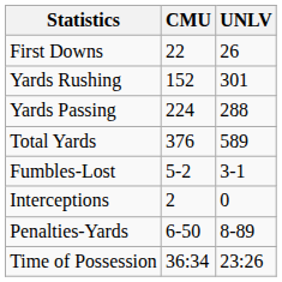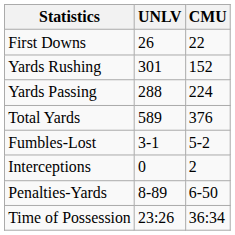 <table class="wikitable">
 <tr>
 <th>Statistics</th>
+<th>UNLV</th>
 <th>CMU</th>
-<th>UNLV</th>
 </tr>
 <tr>
 <td>First Downs</td>
+<td>26</td>
 <td>22</td>
-<td>26</td>
 </tr>
 <tr>
 <td>Yards Rushing</td>
+<td>301</td>
 <td>152</td>
-<td>301</td>
 </tr>
 <tr>
 <td>Yards Passing</td>
+<td>288</td>
 <td>224</td>
-<td>288</td>
 </tr>
 <tr>
 <td>Total Yards</td>
+<td>589</td>
 <td>376</td>
-<td>589</td>
 </tr>
 <tr>
 <td>Fumbles-Lost</td>
+<td>3-1</td>
 <td>5-2</td>
-<td>3-1</td>
 </tr>
 <tr>
 <td>Interceptions</td>
+<td>0</td>
 <td>2</td>
-<td>0</td>
 </tr>
 <tr>
 <td>Penalties-Yards</td>
+<td>8-89</td>
 <td>6-50</td>
-<td>8-89</td>
 </tr>
 <tr>
 <td>Time of Possession</td>
+<td>23:26</td>
 <td>36:34</td>
-<td>23:26</td>
 </tr>
 </table>
